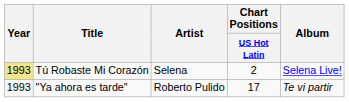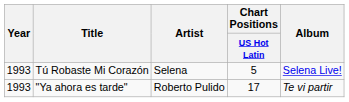 <table class="wikitable">
 <tr>
 <th style="width:auto;" rowspan="2">Year</th>
 <th style="width:auto;" rowspan="2">Title</th>
 <th style="width:auto;" rowspan="2">Artist</th>
 <th>Chart Positions</th>
 <th style="width:auto;" rowspan="2">Album</th>
 </tr>
 <tr>
 <th style="width:50px;"><small><a href='#'>US Hot Latin</a></small></th>
 </tr>
 <tr>
-<td style="background: khaki;">1993</td>
+<td>1993</td>
 <td>Tú Robaste Mi Corazón</td>
 <td>Selena</td>
-<td style="text-align:center;">2</td>
+<td style="text-align:center;">5</td>
 <td><a href='#'>Selena Live!</a></td>
 </tr>
 <tr>
 <td>1993</td>
 <td>"Ya ahora es tarde"</td>
 <td>Roberto Pulido</td>
 <td style="text-align:center;">17</td>
 <td><em>Te vi partir</em></td>
 </tr>
 </table>
